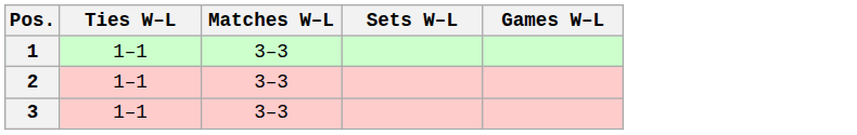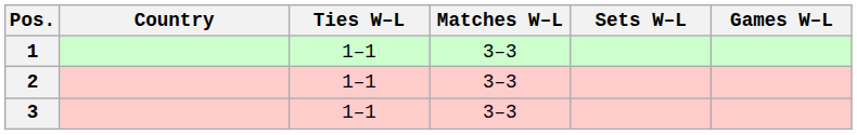 <table class="wikitable nowrap" style=text-align:center>
 <tr>
 <th>Pos.</th>
+<th width=150>Country</th>
 <th width=90>Ties W–L</th>
 <th width=90>Matches W–L</th>
 <th width=90>Sets W–L</th>
 <th width=90>Games W–L</th>
 </tr>
 <tr style="background:#ccffcc;">
 <th>1</th>
+<td align="left"><strong></strong></td>
 <td>1–1</td>
 <td>3–3</td>
 <td></td>
 <td></td>
 </tr>
 <tr style="background:#ffcccc;">
 <th>2</th>
+<td align="left"><em></em></td>
 <td>1–1</td>
 <td>3–3</td>
 <td></td>
 <td></td>
 </tr>
 <tr style="background:#ffcccc;">
 <th>3</th>
+<td align="left"><em></em></td>
 <td>1–1</td>
 <td>3–3</td>
 <td></td>
 <td></td>
 </tr>
 </table>
